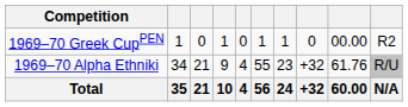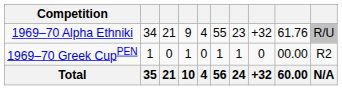 <table class="wikitable" style="text-align:center">
 <tr>
 <th>Competition</th>
 <th></th>
 <th></th>
 <th></th>
 <th></th>
 <th></th>
 <th></th>
 <th></th>
 <th></th>
 <th></th>
 </tr>
 <tr>
+<td><a href='#'>1969–70 Alpha Ethniki</a></td>
+<td>34</td>
+<td>21</td>
+<td>9</td>
+<td>4</td>
+<td>55</td>
+<td>23</td>
+<td>+32</td>
+<td>61.76</td>
+<td bgcolor=#C0C0C0>R/U</td>
+</tr>
+<tr>
 <td><a href='#'>1969–70 Greek Cup</a><sup><a href='#'>PEN</a></sup></td>
 <td>1</td>
 <td>0</td>
 <td>1</td>
 <td>0</td>
 <td>1</td>
 <td>1</td>
 <td>0</td>
 <td>00.00</td>
 <td>R2</td>
-</tr>
-<tr>
-<td><a href='#'>1969–70 Alpha Ethniki</a></td>
-<td>34</td>
-<td>21</td>
-<td>9</td>
-<td>4</td>
-<td>55</td>
-<td>23</td>
-<td>+32</td>
-<td>61.76</td>
-<td bgcolor=#C0C0C0>R/U</td>
 </tr>
 <tr>
 <th>Total</th>
 <th>35</th>
 <th>21</th>
 <th>10</th>
 <th>4</th>
 <th>56</th>
 <th>24</th>
 <th>+32</th>
 <th>60.00</th>
 <th>N/A</th>
 </tr>
 </table>
